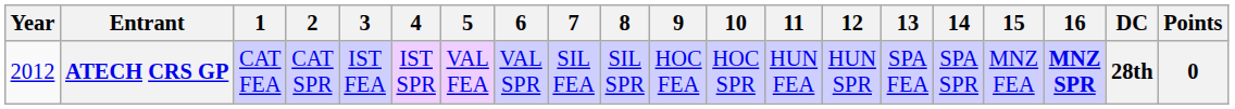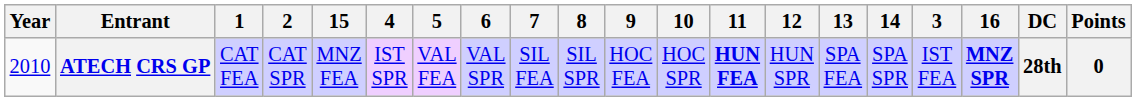 <table class="wikitable" style="text-align:center; font-size:85%">
 <tr>
 <th>Year</th>
 <th>Entrant</th>
 <th>1</th>
 <th>2</th>
-<th>3</th>
+<th>15</th>
 <th>4</th>
 <th>5</th>
 <th>6</th>
 <th>7</th>
 <th>8</th>
 <th>9</th>
 <th>10</th>
 <th>11</th>
 <th>12</th>
 <th>13</th>
 <th>14</th>
-<th>15</th>
+<th>3</th>
 <th>16</th>
 <th>DC</th>
 <th>Points</th>
 </tr>
 <tr>
-<td><a href='#'>2012</a></td>
+<td><a href='#'>2010</a></td>
 <th nowrap><a href='#'>ATECH</a> <a href='#'>CRS GP</a></th>
 <td style="background:#cfcfff;"><a href='#'>CAT<br>FEA</a><br></td>
 <td style="background:#cfcfff;"><a href='#'>CAT<br>SPR</a><br></td>
-<td style="background:#cfcfff;"><a href='#'>IST<br>FEA</a><br></td>
+<td style="background:#cfcfff;"><a href='#'>MNZ<br>FEA</a><br></td>
 <td style="background:#efcfff;"><a href='#'>IST<br>SPR</a><br></td>
 <td style="background:#efcfff;"><a href='#'>VAL<br>FEA</a><br></td>
 <td style="background:#cfcfff;"><a href='#'>VAL<br>SPR</a><br></td>
 <td style="background:#cfcfff;"><a href='#'>SIL<br>FEA</a><br></td>
 <td style="background:#cfcfff;"><a href='#'>SIL<br>SPR</a><br></td>
 <td style="background:#cfcfff;"><a href='#'>HOC<br>FEA</a><br></td>
 <td style="background:#cfcfff;"><a href='#'>HOC<br>SPR</a><br></td>
-<td style="background:#cfcfff;"><a href='#'>HUN<br>FEA</a><br></td>
+<td style="background:#cfcfff;"><strong><a href='#'>HUN<br>FEA</a><br></strong></td>
 <td style="background:#cfcfff;"><a href='#'>HUN<br>SPR</a><br></td>
 <td style="background:#cfcfff;"><a href='#'>SPA<br>FEA</a><br></td>
 <td style="background:#cfcfff;"><a href='#'>SPA<br>SPR</a><br></td>
-<td style="background:#cfcfff;"><a href='#'>MNZ<br>FEA</a><br></td>
+<td style="background:#cfcfff;"><a href='#'>IST<br>FEA</a><br></td>
 <td style="background:#cfcfff;"><strong><a href='#'>MNZ<br>SPR</a><br></strong></td>
 <th>28th</th>
 <th>0</th>
 </tr>
 </table>
